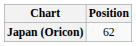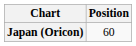 <table class="wikitable plainrowheaders" style="text-align:center">
 <tr>
 <th scope="col">Chart</th>
 <th scope="col">Position</th>
 </tr>
 <tr>
 <th scope="row">Japan (Oricon)</th>
-<td>62</td>
+<td>60</td>
 </tr>
 </table>
